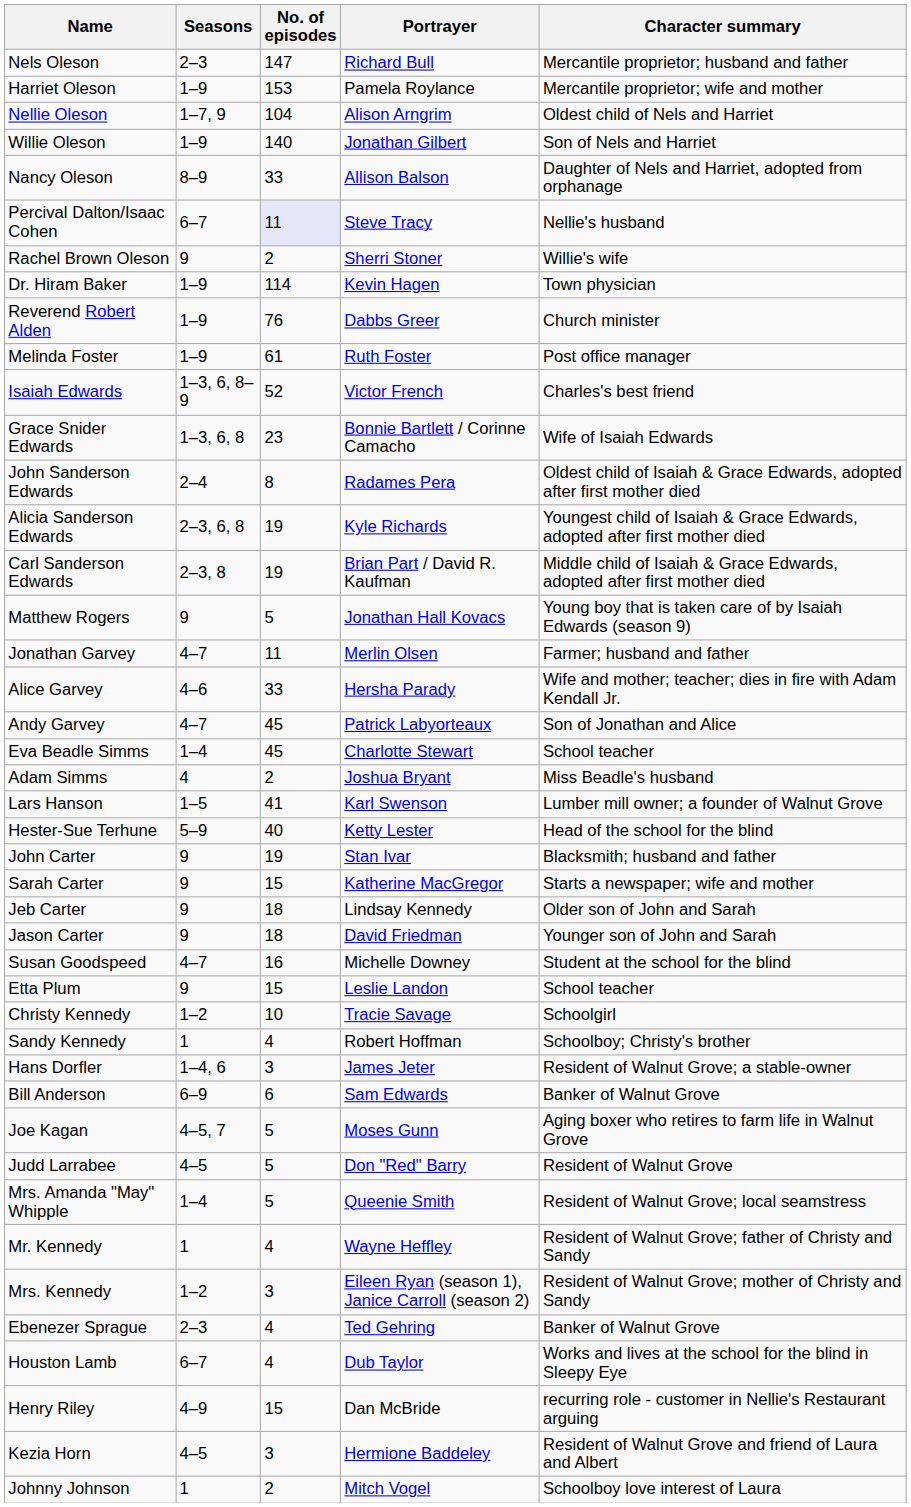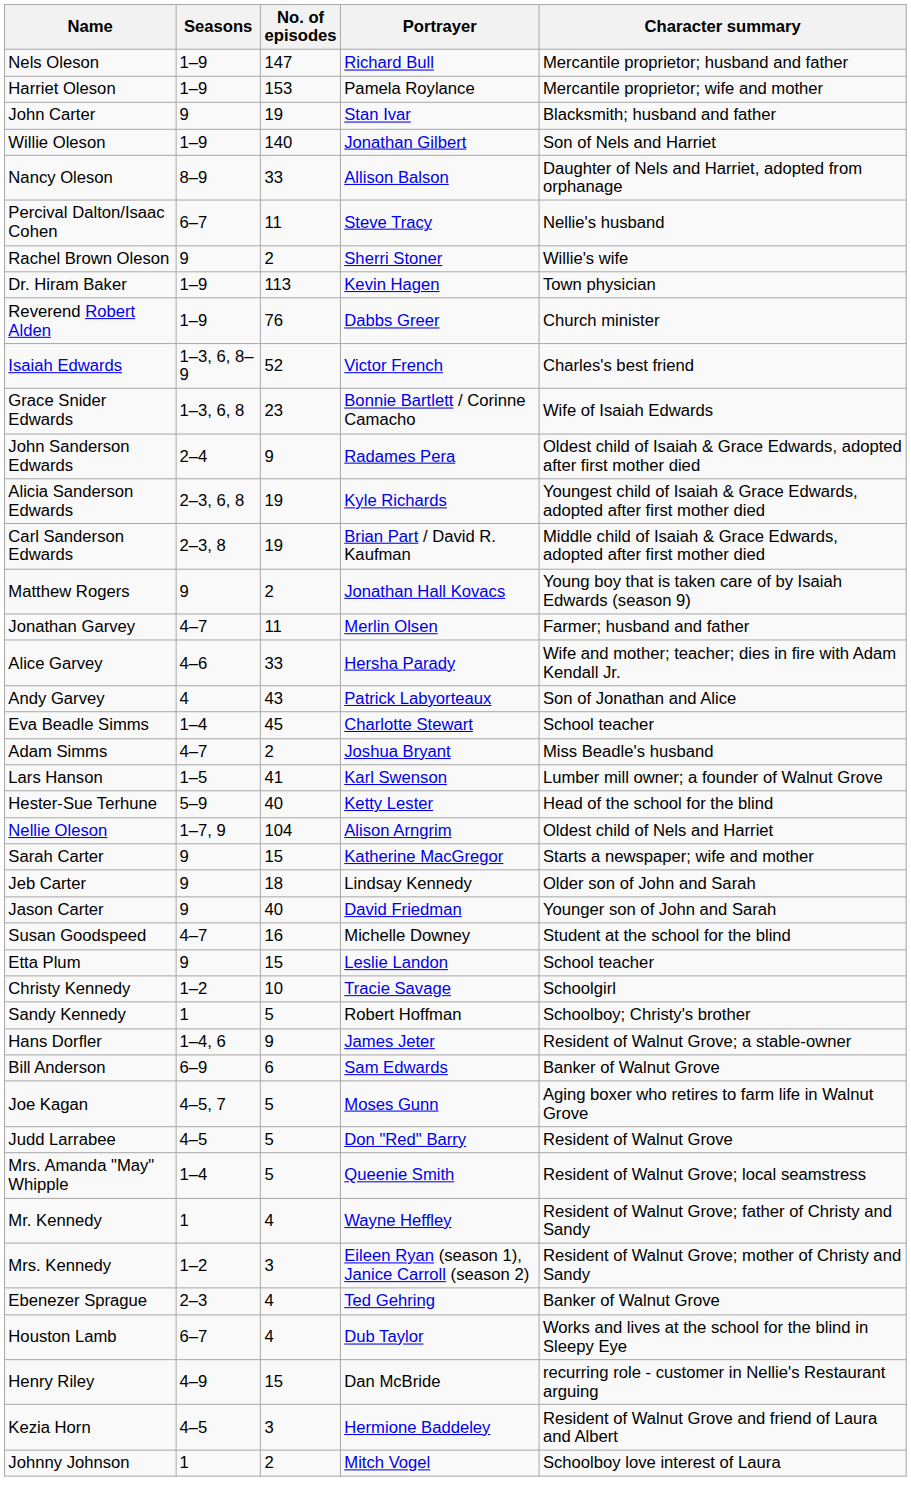 <table class="wikitable sortable">
 <tr>
 <th>Name</th>
 <th>Seasons</th>
 <th>No. of<br>episodes</th>
 <th>Portrayer</th>
 <th>Character summary</th>
 </tr>
 <tr>
 <td>Nels Oleson</td>
-<td>2–3</td>
+<td>1–9</td>
 <td>147</td>
 <td><a href='#'>Richard Bull</a></td>
 <td>Mercantile proprietor; husband and father</td>
 </tr>
 <tr>
 <td>Harriet Oleson</td>
 <td>1–9</td>
 <td>153</td>
 <td>Pamela Roylance</td>
 <td>Mercantile proprietor; wife and mother</td>
 </tr>
 <tr>
-<td><a href='#'>Nellie Oleson</a></td>
-<td>1–7, 9</td>
-<td>104</td>
-<td><a href='#'>Alison Arngrim</a></td>
-<td>Oldest child of Nels and Harriet</td>
+<td>John Carter</td>
+<td>9</td>
+<td>19</td>
+<td><a href='#'>Stan Ivar</a></td>
+<td>Blacksmith; husband and father</td>
 </tr>
 <tr>
 <td>Willie Oleson</td>
 <td>1–9</td>
 <td>140</td>
 <td><a href='#'>Jonathan Gilbert</a></td>
 <td>Son of Nels and Harriet</td>
 </tr>
 <tr>
 <td>Nancy Oleson</td>
 <td>8–9</td>
 <td>33</td>
 <td><a href='#'>Allison Balson</a></td>
 <td>Daughter of Nels and Harriet, adopted from orphanage</td>
 </tr>
 <tr>
 <td>Percival Dalton/Isaac Cohen</td>
 <td>6–7</td>
-<td style="background: lavender;">11</td>
+<td>11</td>
 <td><a href='#'>Steve Tracy</a></td>
 <td>Nellie's husband</td>
 </tr>
 <tr>
 <td>Rachel Brown Oleson</td>
 <td>9</td>
 <td>2</td>
 <td><a href='#'>Sherri Stoner</a></td>
 <td>Willie's wife</td>
 </tr>
 <tr>
 <td>Dr. Hiram Baker</td>
 <td>1–9</td>
-<td>114</td>
+<td>113</td>
 <td><a href='#'>Kevin Hagen</a></td>
 <td>Town physician</td>
 </tr>
 <tr>
 <td>Reverend <a href='#'>Robert Alden</a></td>
 <td>1–9</td>
 <td>76</td>
 <td><a href='#'>Dabbs Greer</a></td>
 <td>Church minister</td>
-</tr>
-<tr>
-<td>Melinda Foster</td>
-<td>1–9</td>
-<td>61</td>
-<td><a href='#'>Ruth Foster</a></td>
-<td>Post office manager</td>
 </tr>
 <tr>
 <td><a href='#'>Isaiah Edwards</a></td>
 <td>1–3, 6, 8–9</td>
 <td>52</td>
 <td><a href='#'>Victor French</a></td>
 <td>Charles's best friend</td>
 </tr>
 <tr>
 <td>Grace Snider Edwards</td>
 <td>1–3, 6, 8</td>
 <td>23</td>
 <td><a href='#'>Bonnie Bartlett</a> / Corinne Camacho</td>
 <td>Wife of Isaiah Edwards</td>
 </tr>
 <tr>
 <td>John Sanderson Edwards</td>
 <td>2–4</td>
-<td>8</td>
+<td>9</td>
 <td><a href='#'>Radames Pera</a></td>
 <td>Oldest child of Isaiah & Grace Edwards, adopted after first mother died</td>
 </tr>
 <tr>
 <td>Alicia Sanderson Edwards</td>
 <td>2–3, 6, 8</td>
 <td>19</td>
 <td><a href='#'>Kyle Richards</a></td>
 <td>Youngest child of Isaiah & Grace Edwards, adopted after first mother died</td>
 </tr>
 <tr>
 <td>Carl Sanderson Edwards</td>
 <td>2–3, 8</td>
 <td>19</td>
 <td><a href='#'>Brian Part</a> / David R. Kaufman</td>
 <td>Middle child of Isaiah & Grace Edwards, adopted after first mother died</td>
 </tr>
 <tr>
 <td>Matthew Rogers</td>
 <td>9</td>
-<td>5</td>
+<td>2</td>
 <td><a href='#'>Jonathan Hall Kovacs</a></td>
 <td>Young boy that is taken care of by Isaiah Edwards (season 9)</td>
 </tr>
 <tr>
 <td>Jonathan Garvey</td>
 <td>4–7</td>
 <td>11</td>
 <td><a href='#'>Merlin Olsen</a></td>
 <td>Farmer; husband and father</td>
 </tr>
 <tr>
 <td>Alice Garvey</td>
 <td>4–6</td>
 <td>33</td>
 <td><a href='#'>Hersha Parady</a></td>
 <td>Wife and mother; teacher; dies in fire with Adam Kendall Jr.</td>
 </tr>
 <tr>
 <td>Andy Garvey</td>
-<td>4–7</td>
-<td>45</td>
+<td>4</td>
+<td>43</td>
 <td><a href='#'>Patrick Labyorteaux</a></td>
 <td>Son of Jonathan and Alice</td>
 </tr>
 <tr>
 <td>Eva Beadle Simms</td>
 <td>1–4</td>
 <td>45</td>
 <td><a href='#'>Charlotte Stewart</a></td>
 <td>School teacher</td>
 </tr>
 <tr>
 <td>Adam Simms</td>
-<td>4</td>
+<td>4–7</td>
 <td>2</td>
 <td><a href='#'>Joshua Bryant</a></td>
 <td>Miss Beadle's husband</td>
 </tr>
 <tr>
 <td>Lars Hanson</td>
 <td>1–5</td>
 <td>41</td>
 <td><a href='#'>Karl Swenson</a></td>
 <td>Lumber mill owner; a founder of Walnut Grove</td>
 </tr>
 <tr>
 <td>Hester-Sue Terhune</td>
 <td>5–9</td>
 <td>40</td>
 <td><a href='#'>Ketty Lester</a></td>
 <td>Head of the school for the blind</td>
 </tr>
 <tr>
-<td>John Carter</td>
-<td>9</td>
-<td>19</td>
-<td><a href='#'>Stan Ivar</a></td>
-<td>Blacksmith; husband and father</td>
+<td><a href='#'>Nellie Oleson</a></td>
+<td>1–7, 9</td>
+<td>104</td>
+<td><a href='#'>Alison Arngrim</a></td>
+<td>Oldest child of Nels and Harriet</td>
 </tr>
 <tr>
 <td>Sarah Carter</td>
 <td>9</td>
 <td>15</td>
 <td><a href='#'>Katherine MacGregor</a></td>
 <td>Starts a newspaper; wife and mother</td>
 </tr>
 <tr>
 <td>Jeb Carter</td>
 <td>9</td>
 <td>18</td>
 <td>Lindsay Kennedy</td>
 <td>Older son of John and Sarah</td>
 </tr>
 <tr>
 <td>Jason Carter</td>
 <td>9</td>
-<td>18</td>
+<td>40</td>
 <td><a href='#'>David Friedman</a></td>
 <td>Younger son of John and Sarah</td>
 </tr>
 <tr>
 <td>Susan Goodspeed</td>
 <td>4–7</td>
 <td>16</td>
 <td>Michelle Downey</td>
 <td>Student at the school for the blind</td>
 </tr>
 <tr>
 <td>Etta Plum</td>
 <td>9</td>
 <td>15</td>
 <td><a href='#'>Leslie Landon</a></td>
 <td>School teacher</td>
 </tr>
 <tr>
 <td>Christy Kennedy</td>
 <td>1–2</td>
 <td>10</td>
 <td><a href='#'>Tracie Savage</a></td>
 <td>Schoolgirl</td>
 </tr>
 <tr>
 <td>Sandy Kennedy</td>
 <td>1</td>
-<td>4</td>
+<td>5</td>
 <td>Robert Hoffman</td>
 <td>Schoolboy; Christy's brother</td>
 </tr>
 <tr>
 <td>Hans Dorfler</td>
 <td>1–4, 6</td>
-<td>3</td>
+<td>9</td>
 <td><a href='#'>James Jeter</a></td>
 <td>Resident of Walnut Grove; a stable-owner</td>
 </tr>
 <tr>
 <td>Bill Anderson</td>
 <td>6–9</td>
 <td>6</td>
 <td><a href='#'>Sam Edwards</a></td>
 <td>Banker of Walnut Grove</td>
 </tr>
 <tr>
 <td>Joe Kagan</td>
 <td>4–5, 7</td>
 <td>5</td>
 <td><a href='#'>Moses Gunn</a></td>
 <td>Aging boxer who retires to farm life in Walnut Grove</td>
 </tr>
 <tr>
 <td>Judd Larrabee</td>
 <td>4–5</td>
 <td>5</td>
 <td><a href='#'>Don "Red" Barry</a></td>
 <td>Resident of Walnut Grove</td>
 </tr>
 <tr>
 <td>Mrs. Amanda "May" Whipple</td>
 <td>1–4</td>
 <td>5</td>
 <td><a href='#'>Queenie Smith</a></td>
 <td>Resident of Walnut Grove; local seamstress</td>
 </tr>
 <tr>
 <td>Mr. Kennedy</td>
 <td>1</td>
 <td>4</td>
 <td><a href='#'>Wayne Heffley</a></td>
 <td>Resident of Walnut Grove; father of Christy and Sandy</td>
 </tr>
 <tr>
 <td>Mrs. Kennedy</td>
 <td>1–2</td>
 <td>3</td>
 <td><a href='#'>Eileen Ryan</a> (season 1),<br><a href='#'>Janice Carroll</a> (season 2)</td>
 <td>Resident of Walnut Grove; mother of Christy and Sandy</td>
 </tr>
 <tr>
 <td>Ebenezer Sprague</td>
 <td>2–3</td>
 <td>4</td>
 <td><a href='#'>Ted Gehring</a></td>
 <td>Banker of Walnut Grove</td>
 </tr>
 <tr>
 <td>Houston Lamb</td>
 <td>6–7</td>
 <td>4</td>
 <td><a href='#'>Dub Taylor</a></td>
 <td>Works and lives at the school for the blind in Sleepy Eye</td>
 </tr>
 <tr>
 <td>Henry Riley</td>
 <td>4–9</td>
 <td>15</td>
 <td>Dan McBride</td>
 <td>recurring role - customer in Nellie's Restaurant arguing</td>
 </tr>
 <tr>
 <td>Kezia Horn</td>
 <td>4–5</td>
 <td>3</td>
 <td><a href='#'>Hermione Baddeley</a></td>
 <td>Resident of Walnut Grove and friend of Laura and Albert</td>
 </tr>
 <tr>
 <td>Johnny Johnson</td>
 <td>1</td>
 <td>2</td>
 <td><a href='#'>Mitch Vogel</a></td>
 <td>Schoolboy love interest of Laura</td>
 </tr>
 </table>
